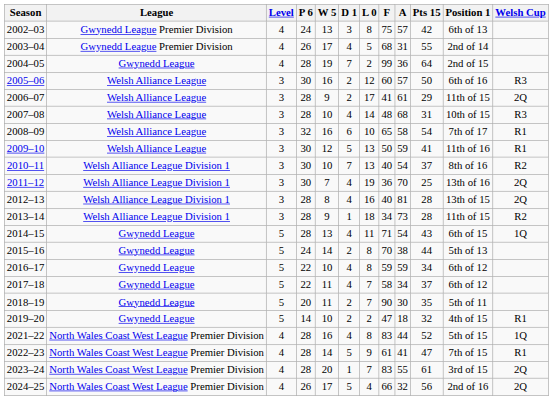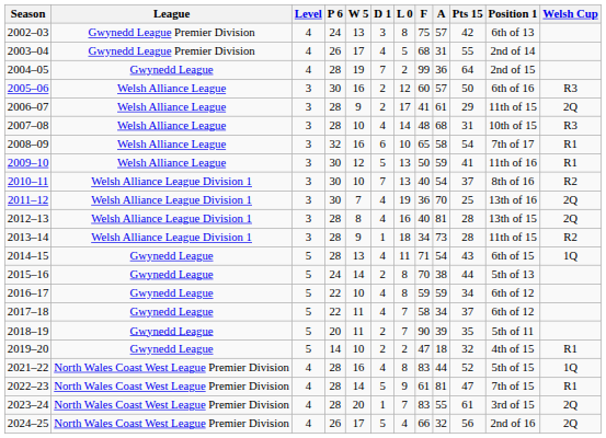 <table class="wikitable" style="text-align: center;">
 <tr>
 <th>Season</th>
 <th>League</th>
 <th><a href='#'>Level</a></th>
 <th>P 6</th>
 <th>W 5</th>
 <th>D 1</th>
 <th>L 0</th>
 <th>F</th>
 <th>A</th>
 <th>Pts 15</th>
 <th>Position 1</th>
 <th><a href='#'>Welsh Cup</a></th>
 </tr>
 <tr>
 <td>2002–03</td>
 <td><a href='#'>Gwynedd League</a> Premier Division</td>
 <td>4</td>
 <td>24</td>
 <td>13</td>
 <td>3</td>
 <td>8</td>
 <td>75</td>
 <td>57</td>
 <td>42</td>
 <td>6th of 13</td>
 <td></td>
 </tr>
 <tr>
 <td>2003–04</td>
 <td><a href='#'>Gwynedd League</a> Premier Division</td>
 <td>4</td>
 <td>26</td>
 <td>17</td>
 <td>4</td>
 <td>5</td>
 <td>68</td>
 <td>31</td>
 <td>55</td>
 <td>2nd of 14</td>
 <td></td>
 </tr>
 <tr>
 <td>2004–05</td>
 <td><a href='#'>Gwynedd League</a></td>
 <td>4</td>
 <td>28</td>
 <td>19</td>
 <td>7</td>
 <td>2</td>
 <td>99</td>
 <td>36</td>
 <td>64</td>
 <td>2nd of 15</td>
 <td></td>
 </tr>
 <tr>
 <td><a href='#'>2005–06</a></td>
 <td><a href='#'>Welsh Alliance League</a></td>
 <td>3</td>
 <td>30</td>
 <td>16</td>
 <td>2</td>
 <td>12</td>
 <td>60</td>
 <td>57</td>
 <td>50</td>
 <td>6th of 16</td>
 <td>R3</td>
 </tr>
 <tr>
 <td>2006–07</td>
 <td><a href='#'>Welsh Alliance League</a></td>
 <td>3</td>
 <td>28</td>
 <td>9</td>
 <td>2</td>
 <td>17</td>
 <td>41</td>
 <td>61</td>
 <td>29</td>
 <td>11th of 15</td>
 <td>2Q</td>
 </tr>
 <tr>
 <td>2007–08</td>
 <td><a href='#'>Welsh Alliance League</a></td>
 <td>3</td>
 <td>28</td>
 <td>10</td>
 <td>4</td>
 <td>14</td>
 <td>48</td>
 <td>68</td>
 <td>31</td>
 <td>10th of 15</td>
 <td>R3</td>
 </tr>
 <tr>
 <td>2008–09</td>
 <td><a href='#'>Welsh Alliance League</a></td>
 <td>3</td>
 <td>32</td>
 <td>16</td>
 <td>6</td>
 <td>10</td>
 <td>65</td>
 <td>58</td>
 <td>54</td>
 <td>7th of 17</td>
 <td>R1</td>
 </tr>
 <tr>
 <td><a href='#'>2009–10</a></td>
 <td><a href='#'>Welsh Alliance League</a></td>
 <td>3</td>
 <td>30</td>
 <td>12</td>
 <td>5</td>
 <td>13</td>
 <td>50</td>
 <td>59</td>
 <td>41</td>
 <td>11th of 16</td>
 <td>R1</td>
 </tr>
 <tr>
 <td><a href='#'>2010–11</a></td>
 <td><a href='#'>Welsh Alliance League Division 1</a></td>
 <td>3</td>
 <td>30</td>
 <td>10</td>
 <td>7</td>
 <td>13</td>
 <td>40</td>
 <td>54</td>
 <td>37</td>
 <td>8th of 16</td>
 <td>R2</td>
 </tr>
 <tr>
 <td><a href='#'>2011–12</a></td>
 <td><a href='#'>Welsh Alliance League Division 1</a></td>
 <td>3</td>
 <td>30</td>
 <td>7</td>
 <td>4</td>
 <td>19</td>
 <td>36</td>
 <td>70</td>
 <td>25</td>
 <td>13th of 16</td>
 <td>2Q</td>
 </tr>
 <tr>
 <td>2012–13</td>
 <td><a href='#'>Welsh Alliance League Division 1</a></td>
 <td>3</td>
 <td>28</td>
 <td>8</td>
 <td>4</td>
 <td>16</td>
 <td>40</td>
 <td>81</td>
 <td>28</td>
 <td>13th of 15</td>
 <td>2Q</td>
 </tr>
 <tr>
 <td>2013–14</td>
 <td><a href='#'>Welsh Alliance League Division 1</a></td>
 <td>3</td>
 <td>28</td>
 <td>9</td>
 <td>1</td>
 <td>18</td>
 <td>34</td>
 <td>73</td>
 <td>28</td>
 <td>11th of 15</td>
 <td>R2</td>
 </tr>
 <tr>
 <td>2014–15</td>
 <td><a href='#'>Gwynedd League</a></td>
 <td>5</td>
 <td>28</td>
 <td>13</td>
 <td>4</td>
 <td>11</td>
 <td>71</td>
 <td>54</td>
 <td>43</td>
 <td>6th of 15</td>
 <td>1Q</td>
 </tr>
 <tr>
 <td>2015–16</td>
 <td><a href='#'>Gwynedd League</a></td>
 <td>5</td>
 <td>24</td>
 <td>14</td>
 <td>2</td>
 <td>8</td>
 <td>70</td>
 <td>38</td>
 <td>44</td>
 <td>5th of 13</td>
 <td></td>
 </tr>
 <tr>
 <td>2016–17</td>
 <td><a href='#'>Gwynedd League</a></td>
 <td>5</td>
 <td>22</td>
 <td>10</td>
 <td>4</td>
 <td>8</td>
 <td>59</td>
 <td>59</td>
 <td>34</td>
 <td>6th of 12</td>
 <td></td>
 </tr>
 <tr>
 <td>2017–18</td>
 <td><a href='#'>Gwynedd League</a></td>
 <td>5</td>
 <td>22</td>
 <td>11</td>
 <td>4</td>
 <td>7</td>
 <td>58</td>
 <td>34</td>
 <td>37</td>
 <td>6th of 12</td>
 <td></td>
 </tr>
 <tr>
 <td>2018–19</td>
 <td><a href='#'>Gwynedd League</a></td>
 <td>5</td>
 <td>20</td>
 <td>11</td>
 <td>2</td>
 <td>7</td>
 <td>90</td>
-<td>30</td>
+<td>39</td>
 <td>35</td>
 <td>5th of 11</td>
 <td></td>
 </tr>
 <tr>
 <td>2019–20</td>
 <td><a href='#'>Gwynedd League</a></td>
 <td>5</td>
 <td>14</td>
 <td>10</td>
 <td>2</td>
 <td>2</td>
 <td>47</td>
 <td>18</td>
 <td>32</td>
 <td>4th of 15</td>
 <td>R1</td>
 </tr>
 <tr>
 <td>2021–22</td>
 <td><a href='#'>North Wales Coast West League</a> Premier Division</td>
 <td>4</td>
 <td>28</td>
 <td>16</td>
 <td>4</td>
 <td>8</td>
 <td>83</td>
 <td>44</td>
 <td>52</td>
 <td>5th of 15</td>
 <td>1Q</td>
 </tr>
 <tr>
 <td>2022–23</td>
 <td><a href='#'>North Wales Coast West League</a> Premier Division</td>
 <td>4</td>
 <td>28</td>
 <td>14</td>
 <td>5</td>
 <td>9</td>
 <td>61</td>
-<td>41</td>
+<td>81</td>
 <td>47</td>
 <td>7th of 15</td>
 <td>R1</td>
 </tr>
 <tr>
 <td>2023–24</td>
 <td><a href='#'>North Wales Coast West League</a> Premier Division</td>
 <td>4</td>
 <td>28</td>
 <td>20</td>
 <td>1</td>
 <td>7</td>
 <td>83</td>
 <td>55</td>
 <td>61</td>
 <td>3rd of 15</td>
 <td>2Q</td>
 </tr>
 <tr>
 <td>2024–25</td>
 <td><a href='#'>North Wales Coast West League</a> Premier Division</td>
 <td>4</td>
 <td>26</td>
 <td>17</td>
 <td>5</td>
 <td>4</td>
 <td>66</td>
 <td>32</td>
 <td>56</td>
 <td>2nd of 16</td>
 <td>2Q</td>
 </tr>
 </table>
